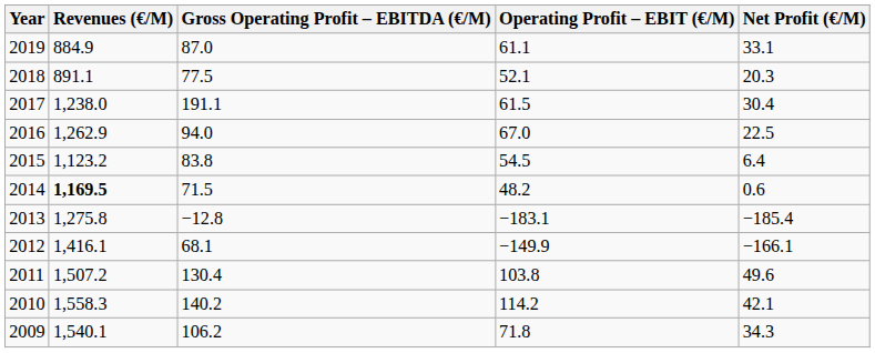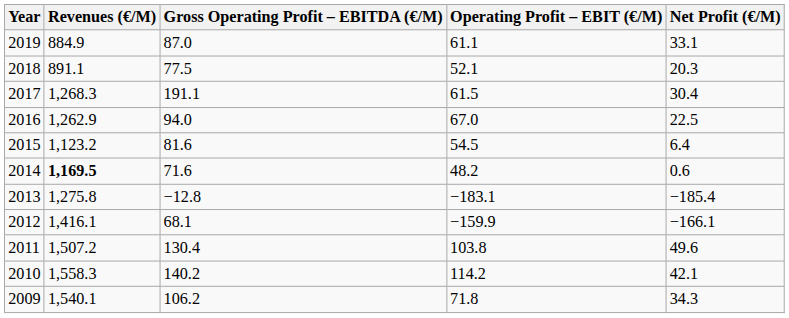 <table class="wikitable">
 <tr>
 <th>Year</th>
 <th>Revenues (€/M)</th>
 <th>Gross Operating Profit – EBITDA (€/M)</th>
 <th>Operating Profit – EBIT (€/M)</th>
 <th>Net Profit (€/M)</th>
 </tr>
 <tr>
 <td>2019</td>
 <td>884.9</td>
 <td>87.0</td>
 <td>61.1</td>
 <td>33.1</td>
 </tr>
 <tr>
 <td>2018</td>
 <td>891.1</td>
 <td>77.5</td>
 <td>52.1</td>
 <td>20.3</td>
 </tr>
 <tr>
 <td>2017</td>
-<td>1,238.0</td>
+<td>1,268.3</td>
 <td>191.1</td>
 <td>61.5</td>
 <td>30.4</td>
 </tr>
 <tr>
 <td>2016</td>
 <td>1,262.9</td>
 <td>94.0</td>
 <td>67.0</td>
 <td>22.5</td>
 </tr>
 <tr>
 <td>2015</td>
 <td>1,123.2</td>
-<td>83.8</td>
+<td>81.6</td>
 <td>54.5</td>
 <td>6.4</td>
 </tr>
 <tr>
 <td>2014</td>
 <td><strong>1,169.5</strong></td>
-<td>71.5</td>
+<td>71.6</td>
 <td>48.2</td>
 <td>0.6</td>
 </tr>
 <tr>
 <td>2013</td>
 <td>1,275.8</td>
 <td>−12.8</td>
 <td>−183.1</td>
 <td>−185.4</td>
 </tr>
 <tr>
 <td>2012</td>
 <td>1,416.1</td>
 <td>68.1</td>
-<td>−149.9</td>
+<td>−159.9</td>
 <td>−166.1</td>
 </tr>
 <tr>
 <td>2011</td>
 <td>1,507.2</td>
 <td>130.4</td>
 <td>103.8</td>
 <td>49.6</td>
 </tr>
 <tr>
 <td>2010</td>
 <td>1,558.3</td>
 <td>140.2</td>
 <td>114.2</td>
 <td>42.1</td>
 </tr>
 <tr>
 <td>2009</td>
 <td>1,540.1</td>
 <td>106.2</td>
 <td>71.8</td>
 <td>34.3</td>
 </tr>
 </table>
